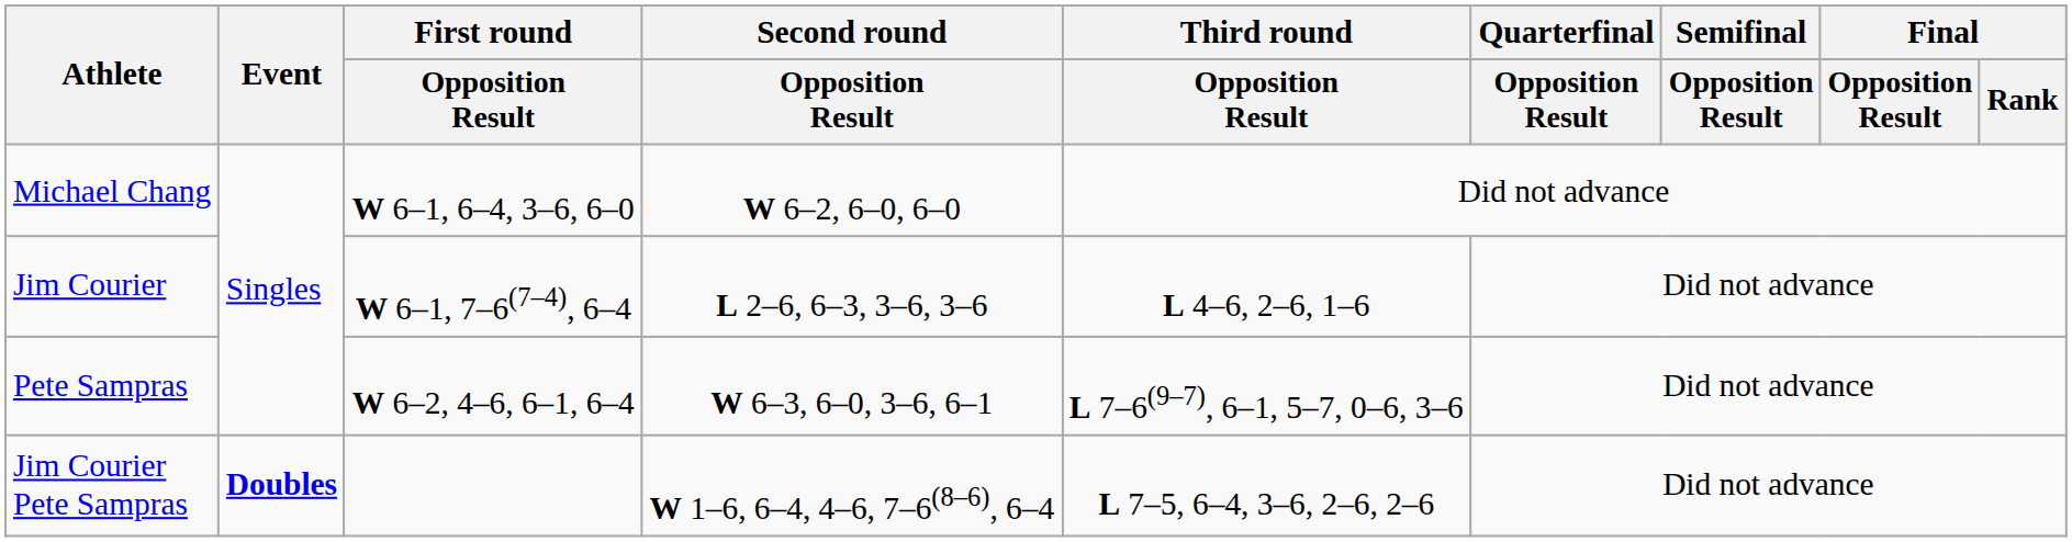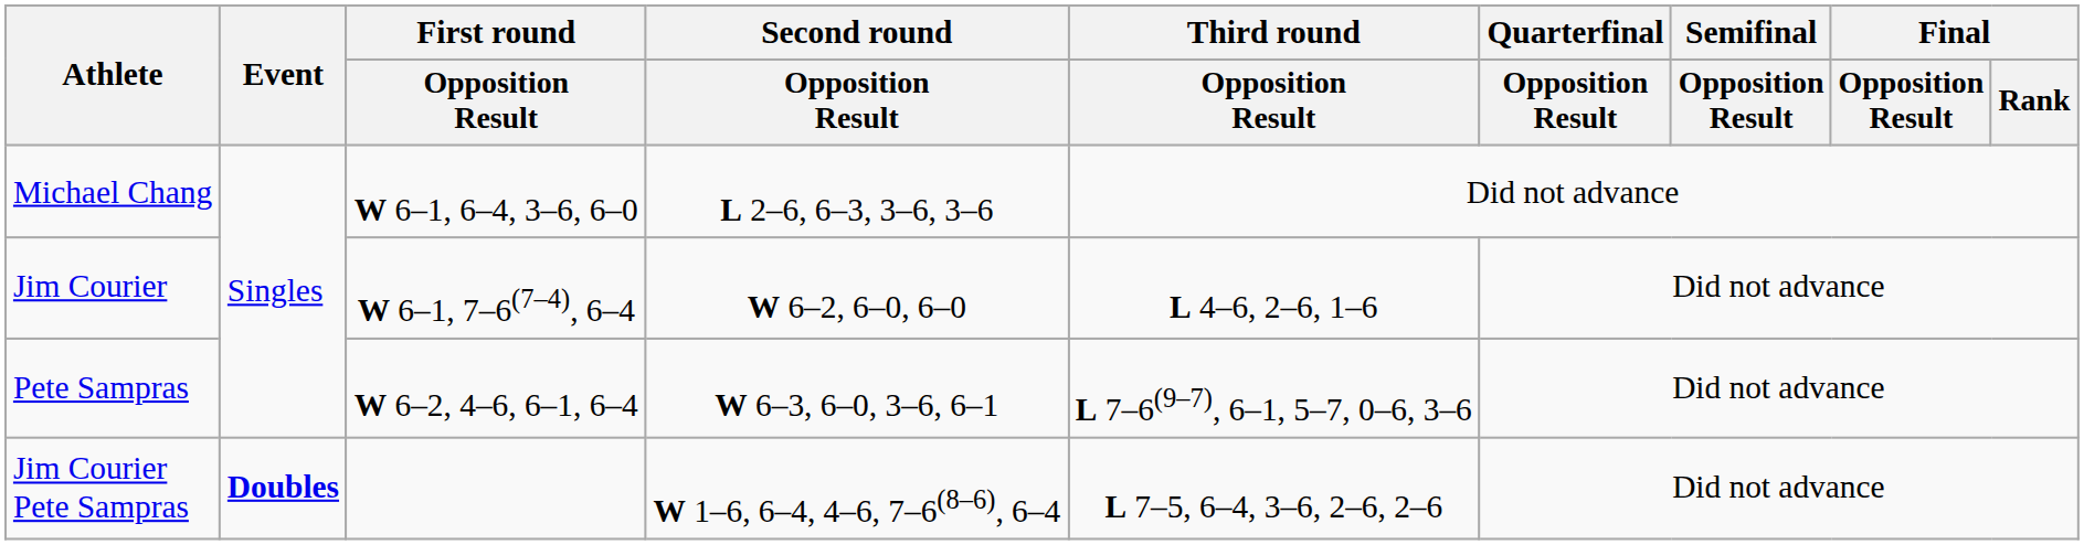 <table class=wikitable style=font-size:90%;text-align:center>
 <tr>
 <th rowspan=2>Athlete</th>
 <th rowspan=2>Event</th>
 <th>First round</th>
 <th>Second round</th>
 <th>Third round</th>
 <th>Quarterfinal</th>
 <th>Semifinal</th>
 <th colspan=2>Final</th>
 </tr>
 <tr style=font-size:95%>
 <th>Opposition<br>Result</th>
 <th>Opposition<br>Result</th>
 <th>Opposition<br>Result</th>
 <th>Opposition<br>Result</th>
 <th>Opposition<br>Result</th>
 <th>Opposition<br>Result</th>
 <th>Rank</th>
 </tr>
 <tr>
 <td align=left><a href='#'>Michael Chang</a></td>
 <td align=left rowspan=3><a href='#'>Singles</a></td>
 <td><br><strong>W</strong> 6–1, 6–4, 3–6, 6–0</td>
-<td><br><strong>W</strong> 6–2, 6–0, 6–0</td>
+<td><br><strong>L</strong> 2–6, 6–3, 3–6, 3–6</td>
 <td colspan=5>Did not advance</td>
 </tr>
 <tr>
 <td align=left><a href='#'>Jim Courier</a></td>
 <td><br><strong>W</strong> 6–1, 7–6<sup>(7–4)</sup>, 6–4</td>
-<td><br><strong>L</strong> 2–6, 6–3, 3–6, 3–6</td>
+<td><br><strong>W</strong> 6–2, 6–0, 6–0</td>
 <td><br><strong>L</strong> 4–6, 2–6, 1–6</td>
 <td colspan=4>Did not advance</td>
 </tr>
 <tr>
 <td align=left><a href='#'>Pete Sampras</a></td>
 <td><br><strong>W</strong> 6–2, 4–6, 6–1, 6–4</td>
 <td><br><strong>W</strong> 6–3, 6–0, 3–6, 6–1</td>
 <td><br><strong>L</strong> 7–6<sup>(9–7)</sup>, 6–1, 5–7, 0–6, 3–6</td>
 <td colspan=4>Did not advance</td>
 </tr>
 <tr>
 <td align=left><a href='#'>Jim Courier</a><br><a href='#'>Pete Sampras</a></td>
 <td align=left><strong><a href='#'>Doubles</a></strong></td>
 <td></td>
 <td><br><strong>W</strong> 1–6, 6–4, 4–6, 7–6<sup>(8–6)</sup>, 6–4</td>
 <td><br><strong>L</strong> 7–5, 6–4, 3–6, 2–6, 2–6</td>
 <td colspan=4>Did not advance</td>
 </tr>
 </table>
